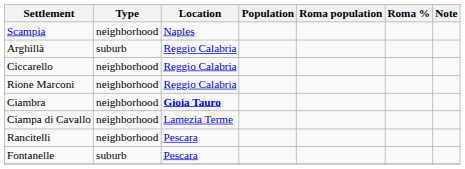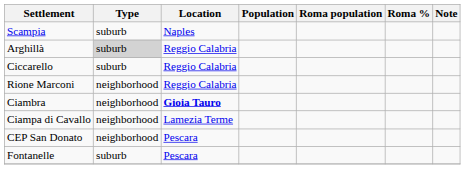 <table class="wikitable">
 <tr>
 <th>Settlement</th>
 <th>Type</th>
 <th>Location</th>
 <th>Population</th>
 <th>Roma population</th>
 <th>Roma %</th>
 <th>Note</th>
 </tr>
 <tr>
 <td><a href='#'>Scampia</a></td>
-<td>neighborhood</td>
+<td>suburb</td>
 <td><a href='#'>Naples</a></td>
 <td></td>
 <td></td>
 <td></td>
 </tr>
 <tr>
 <td>Arghillà</td>
-<td>suburb</td>
+<td style="background: lightgrey;">suburb</td>
 <td><a href='#'>Reggio Calabria</a></td>
 <td></td>
 <td></td>
 <td></td>
 <td></td>
 </tr>
 <tr>
 <td>Ciccarello</td>
-<td>neighborhood</td>
+<td>suburb</td>
 <td><a href='#'>Reggio Calabria</a></td>
 <td></td>
 <td></td>
 <td></td>
 <td></td>
 </tr>
 <tr>
 <td>Rione Marconi</td>
 <td>neighborhood</td>
 <td><a href='#'>Reggio Calabria</a></td>
 <td></td>
 <td></td>
 <td></td>
 <td></td>
 </tr>
 <tr>
 <td>Ciambra</td>
 <td>neighborhood</td>
 <td><strong><a href='#'>Gioia Tauro</a></strong></td>
 <td></td>
 <td></td>
 <td></td>
 <td></td>
 </tr>
 <tr>
 <td>Ciampa di Cavallo</td>
 <td>neighborhood</td>
 <td><a href='#'>Lamezia Terme</a></td>
 <td></td>
 <td></td>
 <td></td>
 <td></td>
 </tr>
 <tr>
-<td>Rancitelli</td>
+<td>CEP San Donato</td>
 <td>neighborhood</td>
 <td><a href='#'>Pescara</a></td>
 <td></td>
 <td></td>
 <td></td>
 <td></td>
 </tr>
 <tr>
 <td>Fontanelle</td>
 <td>suburb</td>
 <td><a href='#'>Pescara</a></td>
 <td></td>
 <td></td>
 <td></td>
 <td></td>
 </tr>
 <tr>
 </tr>
 </table>
